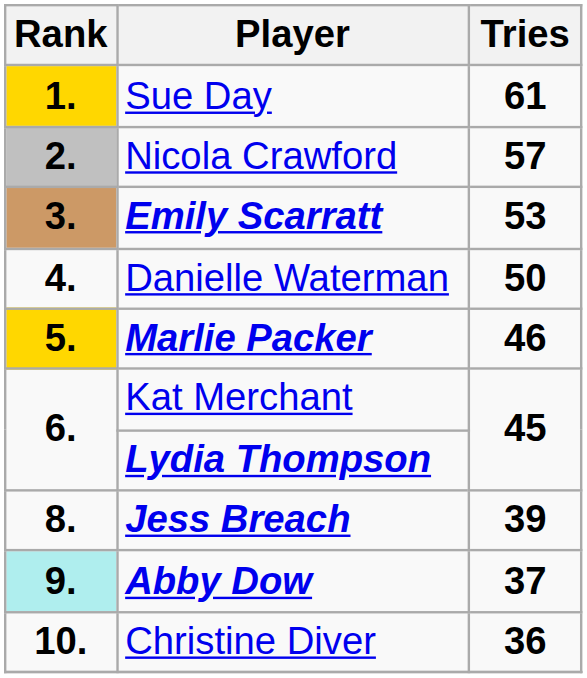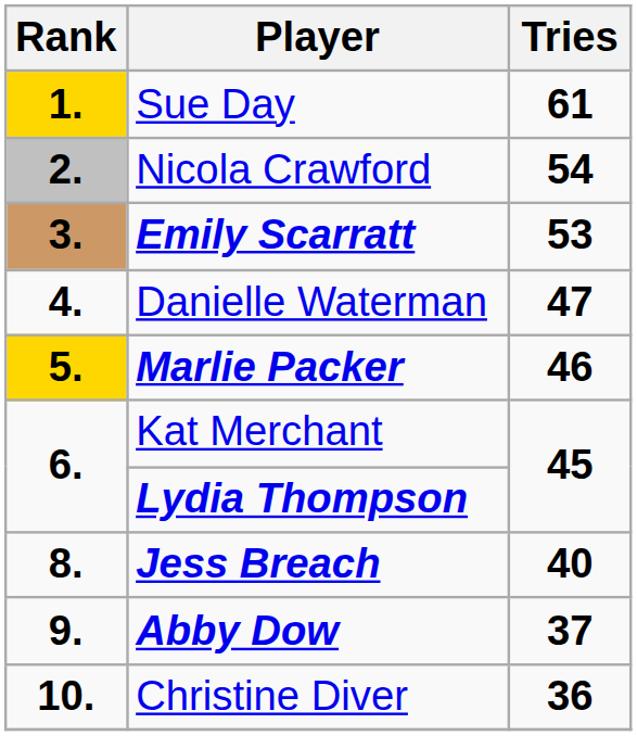 <table class="wikitable">
 <tr>
 <th width=35>Rank</th>
 <th width=140>Player</th>
 <th width=40>Tries</th>
 </tr>
 <tr>
 <td align=center bgcolor=Gold><strong>1.</strong></td>
 <td><a href='#'>Sue Day</a></td>
 <td align=center><strong>61</strong></td>
 </tr>
 <tr>
 <td align=center bgcolor=Silver><strong>2.</strong></td>
 <td><a href='#'>Nicola Crawford</a></td>
-<td align=center><strong>57</strong></td>
+<td align=center><strong>54</strong></td>
 </tr>
 <tr>
 <td align=center bgcolor=#cc9966><strong>3.</strong></td>
 <td><strong><em><a href='#'>Emily Scarratt</a></em></strong></td>
 <td align=center><strong>53</strong></td>
 </tr>
 <tr>
 <td align=center><strong>4.</strong></td>
 <td><a href='#'>Danielle Waterman</a></td>
-<td align=center><strong>50</strong></td>
+<td align=center><strong>47</strong></td>
 </tr>
 <tr>
 <td align=center style="background: gold;"><strong>5.</strong></td>
 <td><strong><em><a href='#'>Marlie Packer</a></em></strong></td>
 <td align=center><strong>46</strong></td>
 </tr>
 <tr>
 <td rowspan=2 align=center><strong>6.</strong></td>
 <td><a href='#'>Kat Merchant</a></td>
 <td rowspan=2 align=center><strong>45</strong></td>
 </tr>
 <tr>
 <td><strong><em><a href='#'>Lydia Thompson</a></em></strong></td>
 </tr>
 <tr>
 <td align=center><strong>8.</strong></td>
 <td><strong><em><a href='#'>Jess Breach</a></em></strong></td>
-<td align=center><strong>39</strong></td>
+<td align=center><strong>40</strong></td>
 </tr>
 <tr>
-<td align=center style="background: paleturquoise;"><strong>9.</strong></td>
+<td align=center><strong>9.</strong></td>
 <td><strong><em><a href='#'>Abby Dow</a></em></strong></td>
 <td align=center><strong>37</strong></td>
 </tr>
 <tr>
 <td align=center><strong>10.</strong></td>
 <td><a href='#'>Christine Diver</a></td>
 <td align=center><strong>36</strong></td>
 </tr>
 <tr>
 </tr>
 </table>
